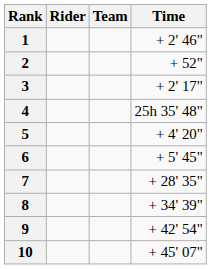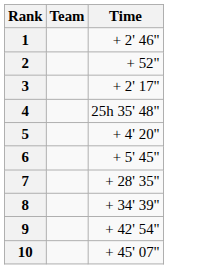 <table class="wikitable" margin-bottom:0;">
 <tr>
 <th scope="col">Rank</th>
-<th scope="col">Rider</th>
 <th scope="col">Team</th>
 <th scope="col">Time</th>
 </tr>
 <tr>
 <th scope="row">1</th>
-<td> </td>
 <td></td>
 <td align="right">+ 2' 46"</td>
 </tr>
 <tr>
 <th scope="row">2</th>
 <td></td>
-<td></td>
 <td align="right">+ 52"</td>
 </tr>
 <tr>
 <th scope="row">3</th>
-<td></td>
 <td></td>
 <td align="right">+ 2' 17"</td>
 </tr>
 <tr>
 <th scope="row">4</th>
 <td></td>
-<td></td>
 <td align="right">25h 35' 48"</td>
 </tr>
 <tr>
 <th scope="row">5</th>
-<td></td>
 <td></td>
 <td align="right">+ 4' 20"</td>
 </tr>
 <tr>
 <th scope="row">6</th>
 <td></td>
-<td></td>
 <td align="right">+ 5' 45"</td>
 </tr>
 <tr>
 <th scope="row">7</th>
-<td></td>
 <td></td>
 <td align="right">+ 28' 35"</td>
 </tr>
 <tr>
 <th scope="row">8</th>
 <td></td>
-<td></td>
 <td align="right">+ 34' 39"</td>
 </tr>
 <tr>
 <th scope="row">9</th>
-<td></td>
 <td></td>
 <td align="right">+ 42' 54"</td>
 </tr>
 <tr>
 <th scope="row">10</th>
 <td></td>
-<td></td>
 <td align="right">+ 45' 07"</td>
 </tr>
 </table>
